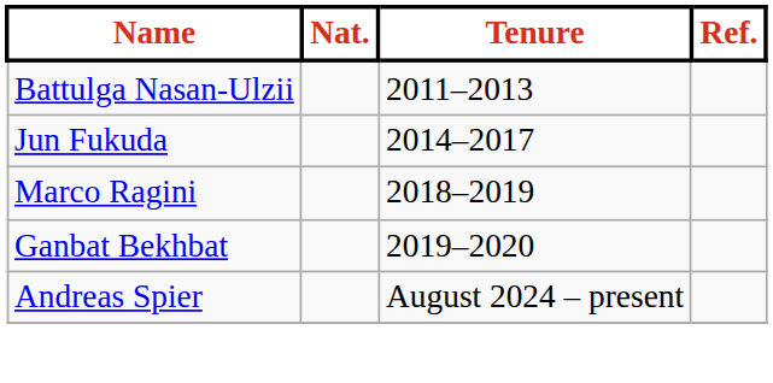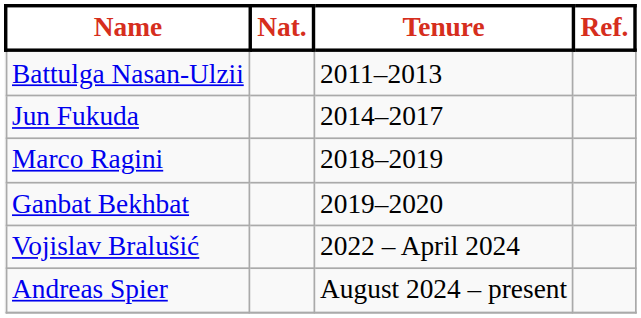 <table class="wikitable sortable">
 <tr>
 <th style="background:#FFFFFF; color:#D62E1D; border:2px solid #000000" scope="col">Name</th>
 <th style="background:#FFFFFF; color:#D62E1D; border:2px solid #000000" scope="col">Nat.</th>
 <th style="background:#FFFFFF; color:#D62E1D; border:2px solid #000000" scope="col">Tenure</th>
 <th style="background:#FFFFFF; color:#D62E1D; border:2px solid #000000" scope="col">Ref.</th>
 </tr>
 <tr>
 <td><a href='#'>Battulga Nasan-Ulzii</a></td>
 <td></td>
 <td>2011–2013</td>
 <td align=center></td>
 </tr>
 <tr>
 <td><a href='#'>Jun Fukuda</a></td>
 <td></td>
 <td>2014–2017</td>
 <td align=center></td>
 </tr>
 <tr>
 <td><a href='#'>Marco Ragini</a></td>
 <td></td>
 <td>2018–2019</td>
 <td align=center></td>
 </tr>
 <tr>
 <td><a href='#'>Ganbat Bekhbat</a></td>
 <td></td>
 <td>2019–2020</td>
 <td align=center></td>
 </tr>
 <tr>
+<td><a href='#'>Vojislav Bralušić</a></td>
+<td></td>
+<td>2022 – April 2024</td>
+<td align=center></td>
+</tr>
+<tr>
 <td><a href='#'>Andreas Spier</a></td>
 <td></td>
 <td>August 2024 – present</td>
 <td align=center></td>
 </tr>
 <tr>
 </tr>
 </table>
